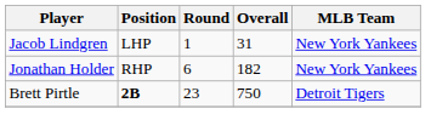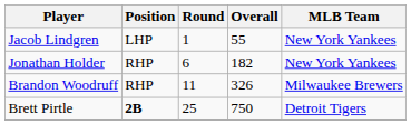 <table class="wikitable">
 <tr>
 <th>Player</th>
 <th>Position</th>
 <th>Round</th>
 <th>Overall</th>
 <th>MLB Team</th>
 </tr>
 <tr>
 <td><a href='#'>Jacob Lindgren</a></td>
 <td>LHP</td>
 <td>1</td>
-<td>31</td>
+<td>55</td>
 <td><a href='#'>New York Yankees</a></td>
 </tr>
 <tr>
 <td><a href='#'>Jonathan Holder</a></td>
 <td>RHP</td>
 <td>6</td>
 <td>182</td>
 <td><a href='#'>New York Yankees</a></td>
 </tr>
 <tr>
+<td><a href='#'>Brandon Woodruff</a></td>
+<td>RHP</td>
+<td>11</td>
+<td>326</td>
+<td><a href='#'>Milwaukee Brewers</a></td>
+</tr>
+<tr>
 <td>Brett Pirtle</td>
 <td><strong>2B</strong></td>
-<td>23</td>
+<td>25</td>
 <td>750</td>
 <td><a href='#'>Detroit Tigers</a></td>
 </tr>
 <tr>
 </tr>
 </table>
